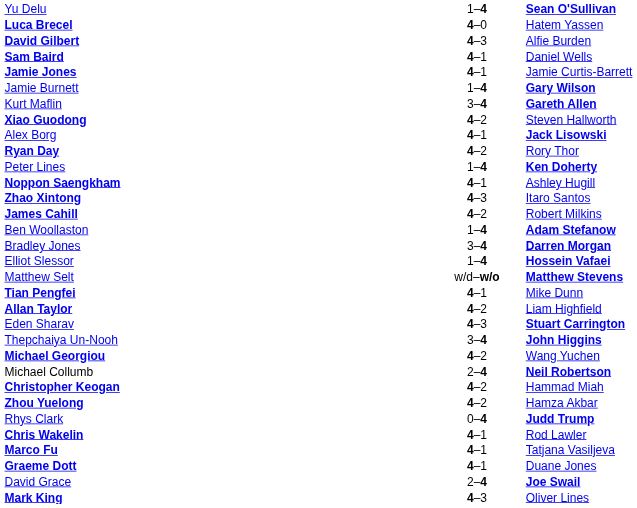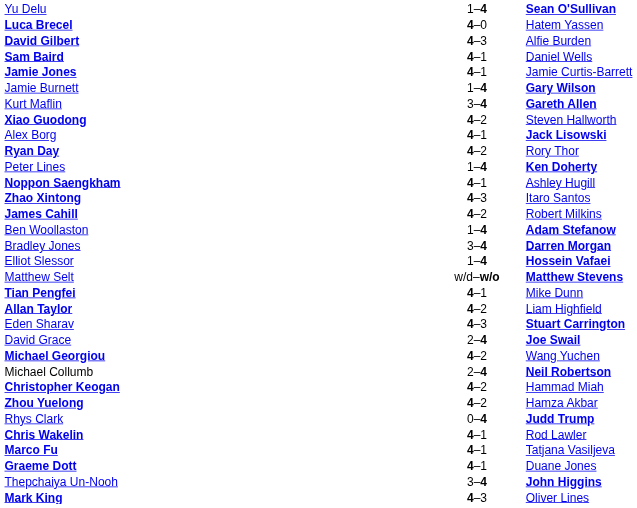 <table width="100%" cellspacing="1">
 <tr>
 <th width=45%></th>
 <th width=10%></th>
 <th width=45%></th>
 </tr>
 <tr>
 <td> <a href='#'>Yu Delu</a></td>
 <td align="center">1–<strong>4</strong></td>
 <td> <strong><a href='#'>Sean O'Sullivan</a></strong></td>
 </tr>
 <tr>
 <td> <strong><a href='#'>Luca Brecel</a></strong></td>
 <td align="center"><strong>4</strong>–0</td>
 <td> <a href='#'>Hatem Yassen</a></td>
 </tr>
 <tr>
 <td> <strong><a href='#'>David Gilbert</a></strong></td>
 <td align="center"><strong>4</strong>–3</td>
 <td> <a href='#'>Alfie Burden</a></td>
 </tr>
 <tr>
 <td> <strong><a href='#'>Sam Baird</a></strong></td>
 <td align="center"><strong>4</strong>–1</td>
 <td> <a href='#'>Daniel Wells</a></td>
 </tr>
 <tr>
 <td> <strong><a href='#'>Jamie Jones</a></strong></td>
 <td align="center"><strong>4</strong>–1</td>
 <td> <a href='#'>Jamie Curtis-Barrett</a></td>
 </tr>
 <tr>
 <td> <a href='#'>Jamie Burnett</a></td>
 <td align="center">1–<strong>4</strong></td>
 <td> <strong><a href='#'>Gary Wilson</a></strong></td>
 </tr>
 <tr>
 <td> <a href='#'>Kurt Maflin</a></td>
 <td align="center">3–<strong>4</strong></td>
 <td> <strong><a href='#'>Gareth Allen</a></strong></td>
 </tr>
 <tr>
 <td> <strong><a href='#'>Xiao Guodong</a></strong></td>
 <td align="center"><strong>4</strong>–2</td>
 <td> <a href='#'>Steven Hallworth</a></td>
 </tr>
 <tr>
 <td> <a href='#'>Alex Borg</a></td>
 <td align="center"><strong>4</strong>–1</td>
 <td> <strong><a href='#'>Jack Lisowski</a></strong></td>
 </tr>
 <tr>
 <td> <strong><a href='#'>Ryan Day</a></strong></td>
 <td align="center"><strong>4</strong>–2</td>
 <td> <a href='#'>Rory Thor</a></td>
 </tr>
 <tr>
 <td> <a href='#'>Peter Lines</a></td>
 <td align="center">1–<strong>4</strong></td>
 <td> <strong><a href='#'>Ken Doherty</a></strong></td>
 </tr>
 <tr>
 <td> <strong><a href='#'>Noppon Saengkham</a></strong></td>
 <td align="center"><strong>4</strong>–1</td>
 <td> <a href='#'>Ashley Hugill</a></td>
 </tr>
 <tr>
 <td> <strong><a href='#'>Zhao Xintong</a></strong></td>
 <td align="center"><strong>4</strong>–3</td>
 <td> <a href='#'>Itaro Santos</a></td>
 </tr>
 <tr>
 <td> <strong><a href='#'>James Cahill</a></strong></td>
 <td align="center"><strong>4</strong>–2</td>
 <td> <a href='#'>Robert Milkins</a></td>
 </tr>
 <tr>
 <td> <a href='#'>Ben Woollaston</a></td>
 <td align="center">1–<strong>4</strong></td>
 <td> <strong><a href='#'>Adam Stefanow</a></strong></td>
 </tr>
 <tr>
 <td> <a href='#'>Bradley Jones</a></td>
 <td align="center">3–<strong>4</strong></td>
 <td> <strong><a href='#'>Darren Morgan</a></strong></td>
 </tr>
 <tr>
 <td> <a href='#'>Elliot Slessor</a></td>
 <td align="center">1–<strong>4</strong></td>
 <td> <strong><a href='#'>Hossein Vafaei</a></strong></td>
 </tr>
 <tr>
 <td> <a href='#'>Matthew Selt</a></td>
 <td align="center">w/d–<strong>w/o</strong></td>
 <td> <strong><a href='#'>Matthew Stevens</a></strong></td>
 </tr>
 <tr>
 <td> <strong><a href='#'>Tian Pengfei</a></strong></td>
 <td align="center"><strong>4</strong>–1</td>
 <td> <a href='#'>Mike Dunn</a></td>
 </tr>
 <tr>
 <td> <strong><a href='#'>Allan Taylor</a></strong></td>
 <td align="center"><strong>4</strong>–2</td>
 <td> <a href='#'>Liam Highfield</a></td>
 </tr>
 <tr>
 <td> <a href='#'>Eden Sharav</a></td>
 <td align="center"><strong>4</strong>–3</td>
 <td> <strong><a href='#'>Stuart Carrington</a></strong></td>
 </tr>
 <tr>
-<td> <a href='#'>Thepchaiya Un-Nooh</a></td>
-<td align="center">3–<strong>4</strong></td>
-<td> <strong><a href='#'>John Higgins</a></strong></td>
+<td> <a href='#'>David Grace</a></td>
+<td align="center">2–<strong>4</strong></td>
+<td> <strong><a href='#'>Joe Swail</a></strong></td>
 </tr>
 <tr>
 <td> <strong><a href='#'>Michael Georgiou</a></strong></td>
 <td align="center"><strong>4</strong>–2</td>
 <td> <a href='#'>Wang Yuchen</a></td>
 </tr>
 <tr>
 <td> Michael Collumb</td>
 <td align="center">2–<strong>4</strong></td>
 <td> <strong><a href='#'>Neil Robertson</a></strong></td>
 </tr>
 <tr>
 <td> <strong><a href='#'>Christopher Keogan</a></strong></td>
 <td align="center"><strong>4</strong>–2</td>
 <td> <a href='#'>Hammad Miah</a></td>
 </tr>
 <tr>
 <td> <strong><a href='#'>Zhou Yuelong</a></strong></td>
 <td align="center"><strong>4</strong>–2</td>
 <td> <a href='#'>Hamza Akbar</a></td>
 </tr>
 <tr>
 <td> <a href='#'>Rhys Clark</a></td>
 <td align="center">0–<strong>4</strong></td>
 <td> <strong><a href='#'>Judd Trump</a></strong></td>
 </tr>
 <tr>
 <td> <strong><a href='#'>Chris Wakelin</a></strong></td>
 <td align="center"><strong>4</strong>–1</td>
 <td> <a href='#'>Rod Lawler</a></td>
 </tr>
 <tr>
 <td> <strong><a href='#'>Marco Fu</a></strong></td>
 <td align="center"><strong>4</strong>–1</td>
 <td> <a href='#'>Tatjana Vasiljeva</a></td>
 </tr>
 <tr>
 <td> <strong><a href='#'>Graeme Dott</a></strong></td>
 <td align="center"><strong>4</strong>–1</td>
 <td> <a href='#'>Duane Jones</a></td>
 </tr>
 <tr>
-<td> <a href='#'>David Grace</a></td>
-<td align="center">2–<strong>4</strong></td>
-<td> <strong><a href='#'>Joe Swail</a></strong></td>
+<td> <a href='#'>Thepchaiya Un-Nooh</a></td>
+<td align="center">3–<strong>4</strong></td>
+<td> <strong><a href='#'>John Higgins</a></strong></td>
 </tr>
 <tr>
 <td> <strong><a href='#'>Mark King</a></strong></td>
 <td align="center"><strong>4</strong>–3</td>
 <td> <a href='#'>Oliver Lines</a></td>
 </tr>
 </table>
